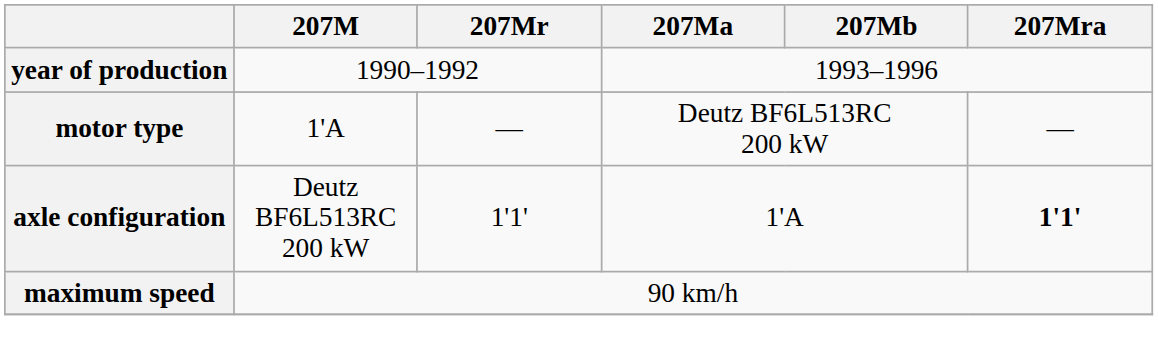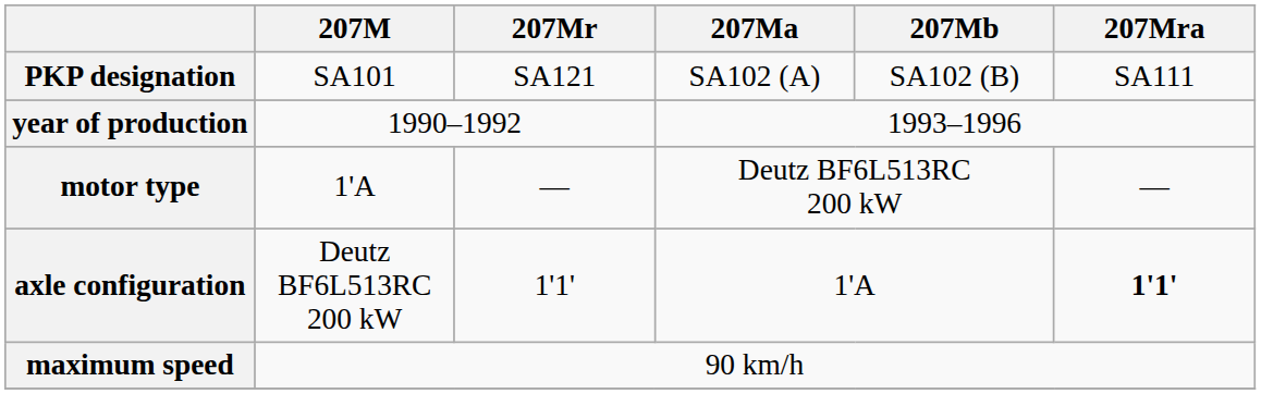 <table class="wikitable">
 <tr>
 <th></th>
 <th width="100">207M</th>
 <th width="100">207Mr</th>
 <th width="100">207Ma</th>
 <th width="100">207Mb</th>
 <th width="100">207Mra</th>
+</tr>
+<tr>
+<th>PKP designation</th>
+<td align="center">SA101</td>
+<td align="center">SA121</td>
+<td align="center">SA102 (A)</td>
+<td align="center">SA102 (B)</td>
+<td align="center">SA111</td>
 </tr>
 <tr>
 <th>year of production</th>
 <td colspan="2" align="center">1990–1992</td>
 <td colspan="3" align="center">1993–1996</td>
 </tr>
 <tr>
 <th>motor type</th>
 <td align="center">1'A</td>
 <td align="center">—</td>
 <td colspan="2" align="center">Deutz BF6L513RC<br>200 kW</td>
 <td align="center">—</td>
 </tr>
 <tr>
 <th>axle configuration</th>
 <td align="center">Deutz BF6L513RC<br>200 kW</td>
 <td align="center">1'1'</td>
 <td colspan="2" align="center">1'A</td>
 <td align="center"><strong>1'1'</strong></td>
 </tr>
 <tr>
 <th>maximum speed</th>
 <td colspan="5" align="center">90 km/h</td>
 </tr>
 <tr>
 </tr>
 </table>
